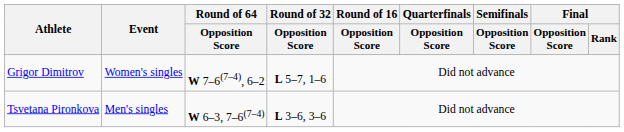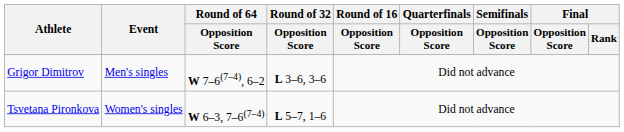 <table class=wikitable style="font-size:90%">
 <tr>
 <th rowspan="2">Athlete</th>
 <th rowspan="2">Event</th>
 <th>Round of 64</th>
 <th>Round of 32</th>
 <th>Round of 16</th>
 <th>Quarterfinals</th>
 <th>Semifinals</th>
 <th colspan=2>Final</th>
 </tr>
 <tr style="font-size:95%">
 <th>Opposition<br>Score</th>
 <th>Opposition<br>Score</th>
 <th>Opposition<br>Score</th>
 <th>Opposition<br>Score</th>
 <th>Opposition<br>Score</th>
 <th>Opposition<br>Score</th>
 <th>Rank</th>
 </tr>
 <tr align=center>
 <td align=left><a href='#'>Grigor Dimitrov</a></td>
-<td align=left><a href='#'>Women's singles</a></td>
+<td align=left><a href='#'>Men's singles</a></td>
 <td><br><strong>W</strong> 7–6<sup>(7–4)</sup>, 6–2</td>
-<td><br><strong>L</strong> 5–7, 1–6</td>
+<td><br><strong>L</strong> 3–6, 3–6</td>
 <td colspan=5>Did not advance</td>
 </tr>
 <tr align=center>
 <td align=left><a href='#'>Tsvetana Pironkova</a></td>
-<td align=left><a href='#'>Men's singles</a></td>
+<td align=left><a href='#'>Women's singles</a></td>
 <td><br><strong>W</strong> 6–3, 7–6<sup>(7–4)</sup></td>
-<td><br><strong>L</strong> 3–6, 3–6</td>
+<td><br><strong>L</strong> 5–7, 1–6</td>
 <td colspan=5>Did not advance</td>
 </tr>
 </table>
